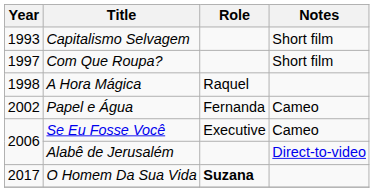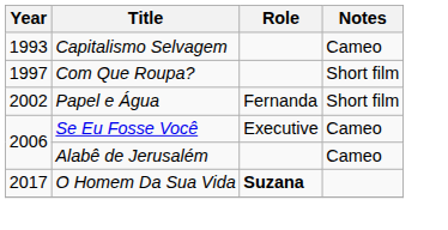 <table class="wikitable">
 <tr>
 <th>Year</th>
 <th>Title</th>
 <th>Role</th>
 <th>Notes</th>
 </tr>
 <tr>
 <td>1993</td>
 <td><em>Capitalismo Selvagem</em></td>
 <td></td>
-<td>Short film</td>
+<td>Cameo</td>
 </tr>
 <tr>
 <td>1997</td>
 <td><em>Com Que Roupa?</em></td>
 <td></td>
 <td>Short film</td>
 </tr>
 <tr>
-<td>1998</td>
-<td><em>A Hora Mágica</em></td>
-<td>Raquel</td>
-<td></td>
-</tr>
-<tr>
 <td>2002</td>
 <td><em>Papel e Água</em></td>
 <td>Fernanda</td>
-<td>Cameo</td>
+<td>Short film</td>
 </tr>
 <tr>
 <td rowspan="2">2006</td>
 <td><em><a href='#'>Se Eu Fosse Você</a></em></td>
 <td>Executive</td>
 <td>Cameo</td>
 </tr>
 <tr>
 <td><em>Alabê de Jerusalém</em></td>
 <td></td>
-<td><a href='#'>Direct-to-video</a></td>
+<td>Cameo</td>
 </tr>
 <tr>
 <td>2017</td>
 <td><em>O Homem Da Sua Vida</em></td>
 <td><strong>Suzana</strong></td>
 <td></td>
 </tr>
 <tr>
 </tr>
 </table>
